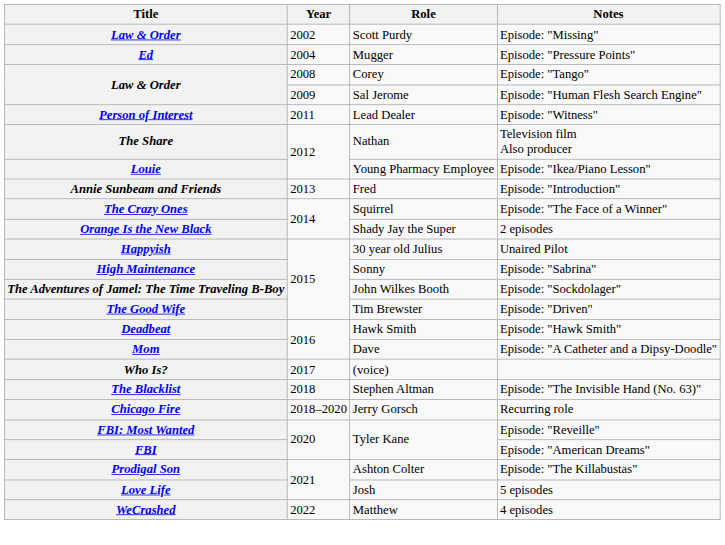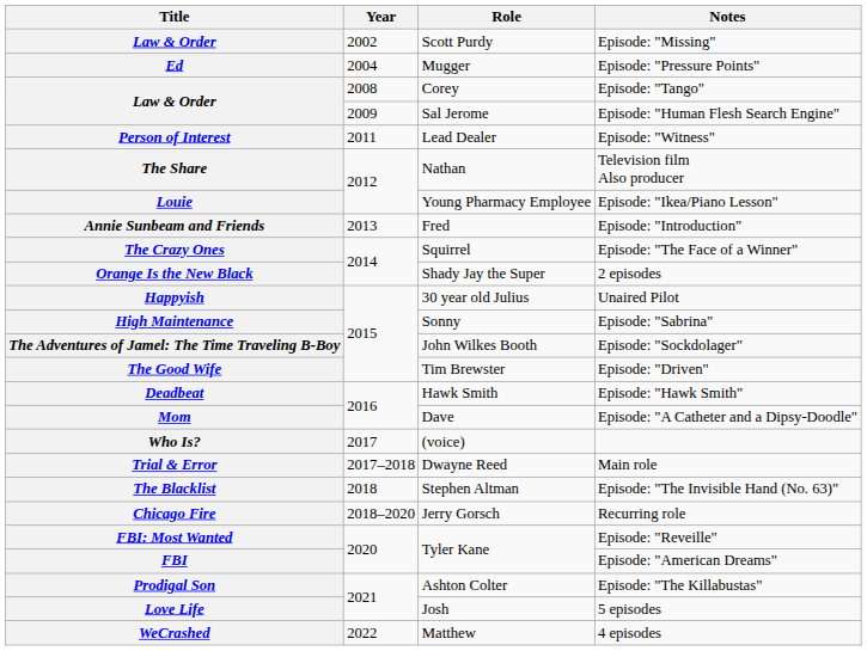 <table class="wikitable sortable plainrowheaders" style="text-align: left;">
 <tr>
 <th scope="col">Title</th>
 <th scope="col">Year</th>
 <th scope="col">Role</th>
 <th class="unsortable">Notes</th>
 </tr>
 <tr>
 <th scope="row"><em><a href='#'>Law & Order</a></em></th>
 <td>2002</td>
 <td>Scott Purdy</td>
 <td>Episode: "Missing"</td>
 </tr>
 <tr>
 <th scope="row"><em><a href='#'>Ed</a></em></th>
 <td>2004</td>
 <td>Mugger</td>
 <td>Episode: "Pressure Points"</td>
 </tr>
 <tr>
 <th scope="row" rowspan="2"><em>Law & Order</em></th>
 <td>2008</td>
 <td>Corey</td>
 <td>Episode: "Tango"</td>
 </tr>
 <tr>
 <td>2009</td>
 <td>Sal Jerome</td>
 <td>Episode: "Human Flesh Search Engine"</td>
 </tr>
 <tr>
 <th scope="row"><em><a href='#'>Person of Interest</a></em></th>
 <td>2011</td>
 <td>Lead Dealer</td>
 <td>Episode: "Witness"</td>
 </tr>
 <tr>
 <th scope="row"><em>The Share</em></th>
 <td rowspan="2">2012</td>
 <td>Nathan</td>
 <td>Television film<br>Also producer</td>
 </tr>
 <tr>
 <th scope="row"><em><a href='#'>Louie</a></em></th>
 <td>Young Pharmacy Employee</td>
 <td>Episode: "Ikea/Piano Lesson"</td>
 </tr>
 <tr>
 <th scope="row"><em>Annie Sunbeam and Friends</em></th>
 <td>2013</td>
 <td>Fred</td>
 <td>Episode: "Introduction"</td>
 </tr>
 <tr>
 <th scope="row"><em><a href='#'>The Crazy Ones</a></em></th>
 <td rowspan="2">2014</td>
 <td>Squirrel</td>
 <td>Episode: "The Face of a Winner"</td>
 </tr>
 <tr>
 <th scope="row"><em><a href='#'>Orange Is the New Black</a></em></th>
 <td>Shady Jay the Super</td>
 <td>2 episodes</td>
 </tr>
 <tr>
 <th scope="row"><em><a href='#'>Happyish</a></em></th>
 <td rowspan="4">2015</td>
 <td>30 year old Julius</td>
 <td>Unaired Pilot</td>
 </tr>
 <tr>
 <th scope="row"><em><a href='#'>High Maintenance</a></em></th>
 <td>Sonny</td>
 <td>Episode: "Sabrina"</td>
 </tr>
 <tr>
 <th scope="row"><em>The Adventures of Jamel: The Time Traveling B-Boy</em></th>
 <td>John Wilkes Booth</td>
 <td>Episode: "Sockdolager"</td>
 </tr>
 <tr>
 <th scope="row"><em><a href='#'>The Good Wife</a></em></th>
 <td>Tim Brewster</td>
 <td>Episode: "Driven"</td>
 </tr>
 <tr>
 <th scope="row"><em><a href='#'>Deadbeat</a></em></th>
 <td rowspan="2">2016</td>
 <td>Hawk Smith</td>
 <td>Episode: "Hawk Smith"</td>
 </tr>
 <tr>
 <th scope="row"><em><a href='#'>Mom</a></em></th>
 <td>Dave</td>
 <td>Episode: "A Catheter and a Dipsy-Doodle"</td>
 </tr>
 <tr>
 <th scope="row"><em>Who Is?</em></th>
 <td>2017</td>
 <td>(voice)</td>
 <td></td>
 </tr>
 <tr>
+<th scope="row"><em><a href='#'>Trial & Error</a></em></th>
+<td>2017–2018</td>
+<td>Dwayne Reed</td>
+<td>Main role</td>
+</tr>
+<tr>
 <th scope="row"><em><a href='#'>The Blacklist</a></em></th>
 <td>2018</td>
 <td>Stephen Altman</td>
 <td>Episode: "The Invisible Hand (No. 63)"</td>
 </tr>
 <tr>
 <th scope="row"><em><a href='#'>Chicago Fire</a></em></th>
 <td>2018–2020</td>
 <td>Jerry Gorsch</td>
 <td>Recurring role</td>
 </tr>
 <tr>
 <th scope="row"><em><a href='#'>FBI: Most Wanted</a></em></th>
 <td rowspan="2">2020</td>
 <td rowspan="2">Tyler Kane</td>
 <td>Episode: "Reveille"</td>
 </tr>
 <tr>
 <th scope="row"><em><a href='#'>FBI</a></em></th>
 <td>Episode: "American Dreams"</td>
 </tr>
 <tr>
 <th scope="row"><em><a href='#'>Prodigal Son</a></em></th>
 <td rowspan="2">2021</td>
 <td>Ashton Colter</td>
 <td>Episode: "The Killabustas"</td>
 </tr>
 <tr>
 <th scope="row"><em><a href='#'>Love Life</a></em></th>
 <td>Josh</td>
 <td>5 episodes</td>
 </tr>
 <tr>
 <th scope="row"><em><a href='#'>WeCrashed</a></em></th>
 <td>2022</td>
 <td>Matthew</td>
 <td>4 episodes</td>
 </tr>
 </table>
